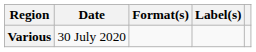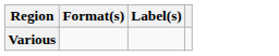 <table class="wikitable plainrowheaders">
 <tr>
 <th scope="col">Region</th>
-<th scope="col">Date</th>
 <th scope="col">Format(s)</th>
 <th scope="col">Label(s)</th>
 <th scope="col"></th>
 </tr>
 <tr>
 <th scope="row">Various</th>
-<td>30 July 2020</td>
 <td></td>
 <td></td>
 <td></td>
 </tr>
 </table>
